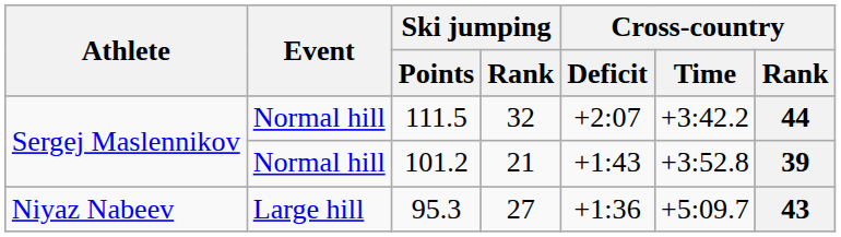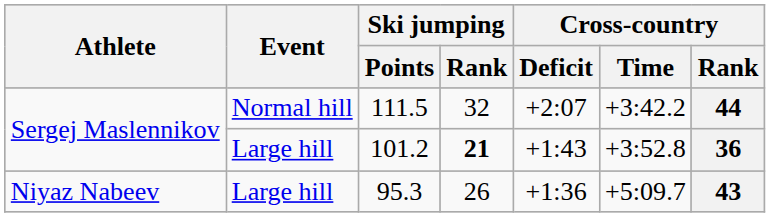 <table class="wikitable">
 <tr>
 <th rowspan="2">Athlete</th>
 <th rowspan="2">Event</th>
 <th colspan="2">Ski jumping</th>
 <th colspan="6">Cross-country</th>
 </tr>
 <tr>
 <th>Points</th>
 <th>Rank</th>
 <th>Deficit</th>
 <th>Time</th>
 <th>Rank</th>
 </tr>
 <tr>
 <td rowspan=2><a href='#'>Sergej Maslennikov</a></td>
 <td><a href='#'>Normal hill</a></td>
 <td align="center">111.5</td>
 <td align="center">32</td>
 <td align="center">+2:07</td>
 <td align="center">+3:42.2</td>
 <th align="center">44</th>
 </tr>
 <tr>
-<td><a href='#'>Normal hill</a></td>
+<td><a href='#'>Large hill</a></td>
 <td align="center">101.2</td>
-<td align="center">21</td>
+<td align="center"><strong>21</strong></td>
 <td align="center">+1:43</td>
 <td align="center">+3:52.8</td>
-<th align="center">39</th>
+<th align="center">36</th>
 </tr>
 <tr>
 <td><a href='#'>Niyaz Nabeev</a></td>
 <td><a href='#'>Large hill</a></td>
 <td align="center">95.3</td>
-<td align="center">27</td>
+<td align="center">26</td>
 <td align="center">+1:36</td>
 <td align="center">+5:09.7</td>
 <th align="center">43</th>
 </tr>
 </table>
